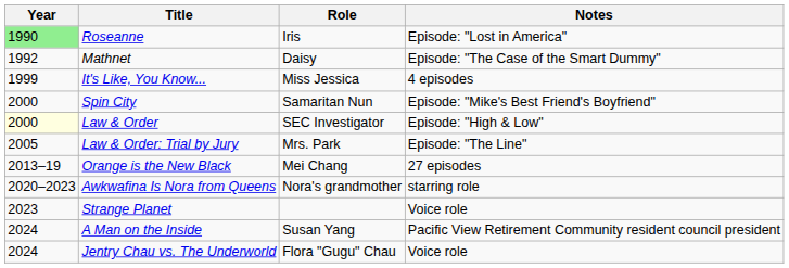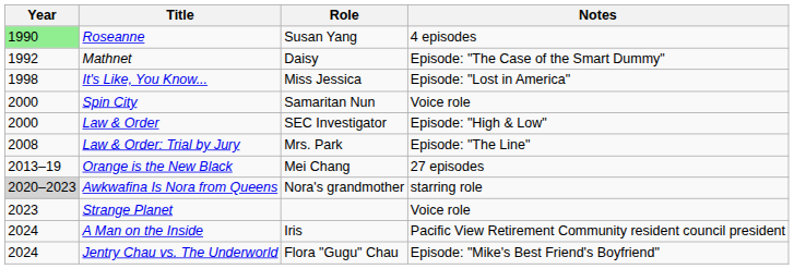 <table class="wikitable sortable">
 <tr>
 <th>Year</th>
 <th>Title</th>
 <th>Role</th>
 <th class="unsortable">Notes</th>
 </tr>
 <tr>
 <td style="background: lightgreen;">1990</td>
 <td><em><a href='#'>Roseanne</a></em></td>
-<td>Iris</td>
-<td>Episode: "Lost in America"</td>
+<td>Susan Yang</td>
+<td>4 episodes</td>
 </tr>
 <tr>
 <td>1992</td>
 <td><em>Mathnet</em></td>
 <td>Daisy</td>
 <td>Episode: "The Case of the Smart Dummy"</td>
 </tr>
 <tr>
-<td>1999</td>
+<td>1998</td>
 <td><em><a href='#'>It's Like, You Know...</a></em></td>
 <td>Miss Jessica</td>
-<td>4 episodes</td>
+<td>Episode: "Lost in America"</td>
 </tr>
 <tr>
 <td>2000</td>
 <td><em><a href='#'>Spin City</a></em></td>
 <td>Samaritan Nun</td>
-<td>Episode: "Mike's Best Friend's Boyfriend"</td>
+<td>Voice role</td>
 </tr>
 <tr>
-<td style="background: lightyellow;">2000</td>
+<td>2000</td>
 <td><em><a href='#'>Law & Order</a></em></td>
 <td>SEC Investigator</td>
 <td>Episode: "High & Low"</td>
 </tr>
 <tr>
-<td>2005</td>
+<td>2008</td>
 <td><em><a href='#'>Law & Order: Trial by Jury</a></em></td>
 <td>Mrs. Park</td>
 <td>Episode: "The Line"</td>
 </tr>
 <tr>
 <td>2013–19</td>
 <td><em><a href='#'>Orange is the New Black</a></em></td>
 <td>Mei Chang</td>
 <td>27 episodes</td>
 </tr>
 <tr>
-<td>2020–2023</td>
+<td style="background: lightgrey;">2020–2023</td>
 <td><em><a href='#'>Awkwafina Is Nora from Queens</a></em></td>
 <td>Nora's grandmother</td>
 <td>starring role</td>
 </tr>
 <tr>
 <td>2023</td>
 <td><em><a href='#'>Strange Planet</a></em></td>
 <td></td>
 <td>Voice role</td>
 </tr>
 <tr>
 <td>2024</td>
 <td><em><a href='#'>A Man on the Inside</a></em></td>
-<td>Susan Yang</td>
+<td>Iris</td>
 <td>Pacific View Retirement Community resident council president</td>
 </tr>
 <tr>
 <td>2024</td>
 <td><em><a href='#'>Jentry Chau vs. The Underworld</a></em></td>
 <td>Flora "Gugu" Chau</td>
-<td>Voice role</td>
+<td>Episode: "Mike's Best Friend's Boyfriend"</td>
 </tr>
 </table>
